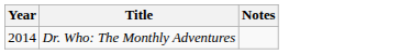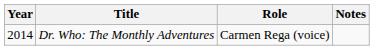 <table class="wikitable sortable">
 <tr>
 <th>Year</th>
 <th>Title</th>
+<th>Role</th>
 <th>Notes</th>
 </tr>
 <tr>
 <td>2014</td>
 <td><em>Dr. Who: The Monthly Adventures</em></td>
+<td>Carmen Rega (voice)</td>
 <td></td>
 </tr>
 </table>
